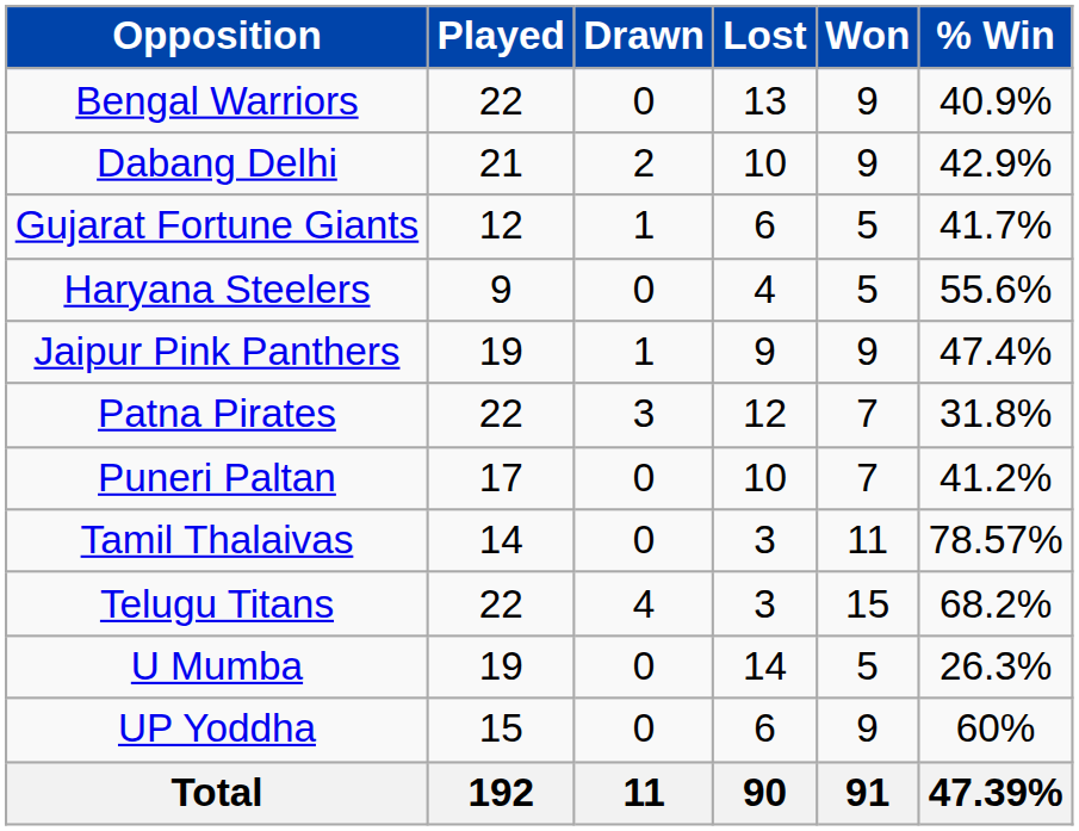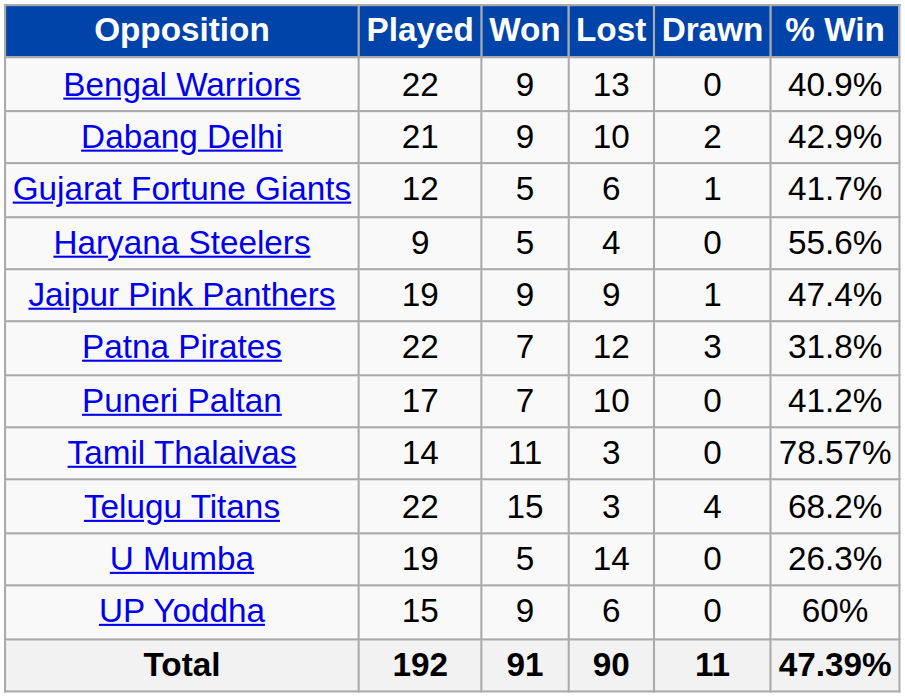 <table class="wikitable sortable" style="text-align: center; font-size: 100%" align="center" width:"80%">
 <tr>
 <th style="background:#04a; color:#fff;">Opposition</th>
 <th style="background:#04a; color:#fff;">Played</th>
+<th style="background:#04a; color:#fff;">Won</th>
+<th style="background:#04a; color:#fff;">Lost</th>
 <th style="background:#04a; color:#fff;">Drawn</th>
-<th style="background:#04a; color:#fff;">Lost</th>
-<th style="background:#04a; color:#fff;">Won</th>
 <th style="background:#04a; color:#fff;">% Win</th>
 </tr>
 <tr>
 <td><a href='#'>Bengal Warriors</a></td>
 <td>22</td>
+<td>9</td>
+<td>13</td>
 <td>0</td>
-<td>13</td>
-<td>9</td>
 <td>40.9%</td>
 </tr>
 <tr>
 <td><a href='#'>Dabang Delhi</a></td>
 <td>21</td>
+<td>9</td>
+<td>10</td>
 <td>2</td>
-<td>10</td>
-<td>9</td>
 <td>42.9%</td>
 </tr>
 <tr>
 <td><a href='#'>Gujarat Fortune Giants</a></td>
 <td>12</td>
+<td>5</td>
+<td>6</td>
 <td>1</td>
-<td>6</td>
-<td>5</td>
 <td>41.7%</td>
 </tr>
 <tr>
 <td><a href='#'>Haryana Steelers</a></td>
 <td>9</td>
+<td>5</td>
+<td>4</td>
 <td>0</td>
-<td>4</td>
-<td>5</td>
 <td>55.6%</td>
 </tr>
 <tr>
 <td><a href='#'>Jaipur Pink Panthers</a></td>
 <td>19</td>
-<td>1</td>
 <td>9</td>
 <td>9</td>
+<td>1</td>
 <td>47.4%</td>
 </tr>
 <tr>
 <td><a href='#'>Patna Pirates</a></td>
 <td>22</td>
+<td>7</td>
+<td>12</td>
 <td>3</td>
-<td>12</td>
-<td>7</td>
 <td>31.8%</td>
 </tr>
 <tr>
 <td><a href='#'>Puneri Paltan</a></td>
 <td>17</td>
+<td>7</td>
+<td>10</td>
 <td>0</td>
-<td>10</td>
-<td>7</td>
 <td>41.2%</td>
 </tr>
 <tr>
 <td><a href='#'>Tamil Thalaivas</a></td>
 <td>14</td>
+<td>11</td>
+<td>3</td>
 <td>0</td>
-<td>3</td>
-<td>11</td>
 <td>78.57%</td>
 </tr>
 <tr>
 <td><a href='#'>Telugu Titans</a></td>
 <td>22</td>
+<td>15</td>
+<td>3</td>
 <td>4</td>
-<td>3</td>
-<td>15</td>
 <td>68.2%</td>
 </tr>
 <tr>
 <td><a href='#'>U Mumba</a></td>
 <td>19</td>
+<td>5</td>
+<td>14</td>
 <td>0</td>
-<td>14</td>
-<td>5</td>
 <td>26.3%</td>
 </tr>
 <tr>
 <td><a href='#'>UP Yoddha</a></td>
 <td>15</td>
+<td>9</td>
+<td>6</td>
 <td>0</td>
-<td>6</td>
-<td>9</td>
 <td>60%</td>
 </tr>
 <tr>
 <th>Total</th>
 <th>192</th>
+<th>91</th>
+<th>90</th>
 <th>11</th>
-<th>90</th>
-<th>91</th>
 <th>47.39%</th>
 </tr>
 </table>
